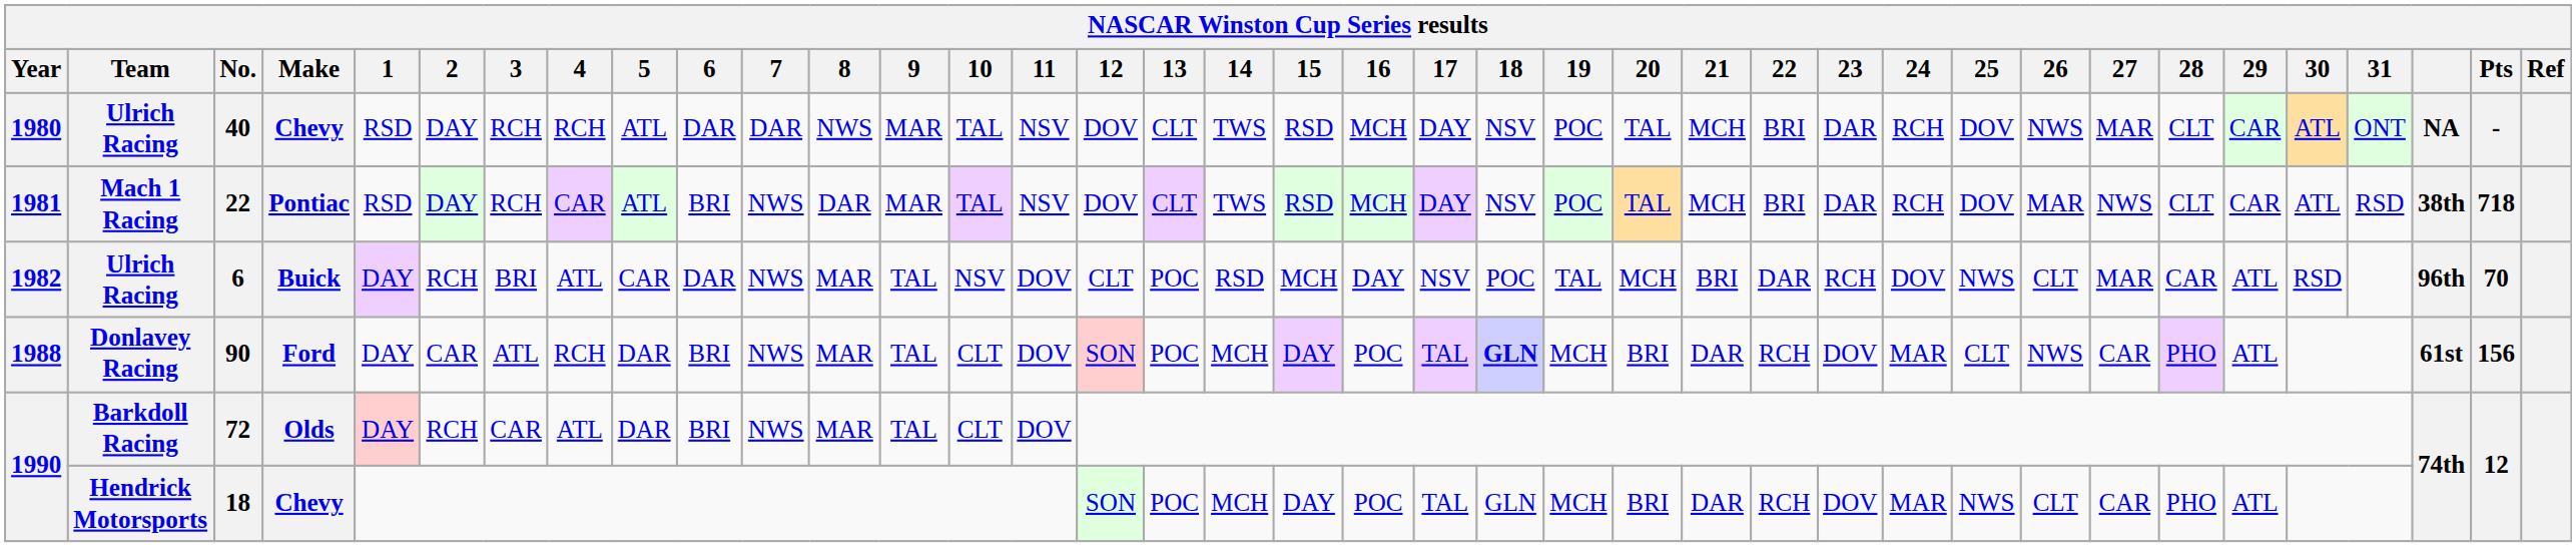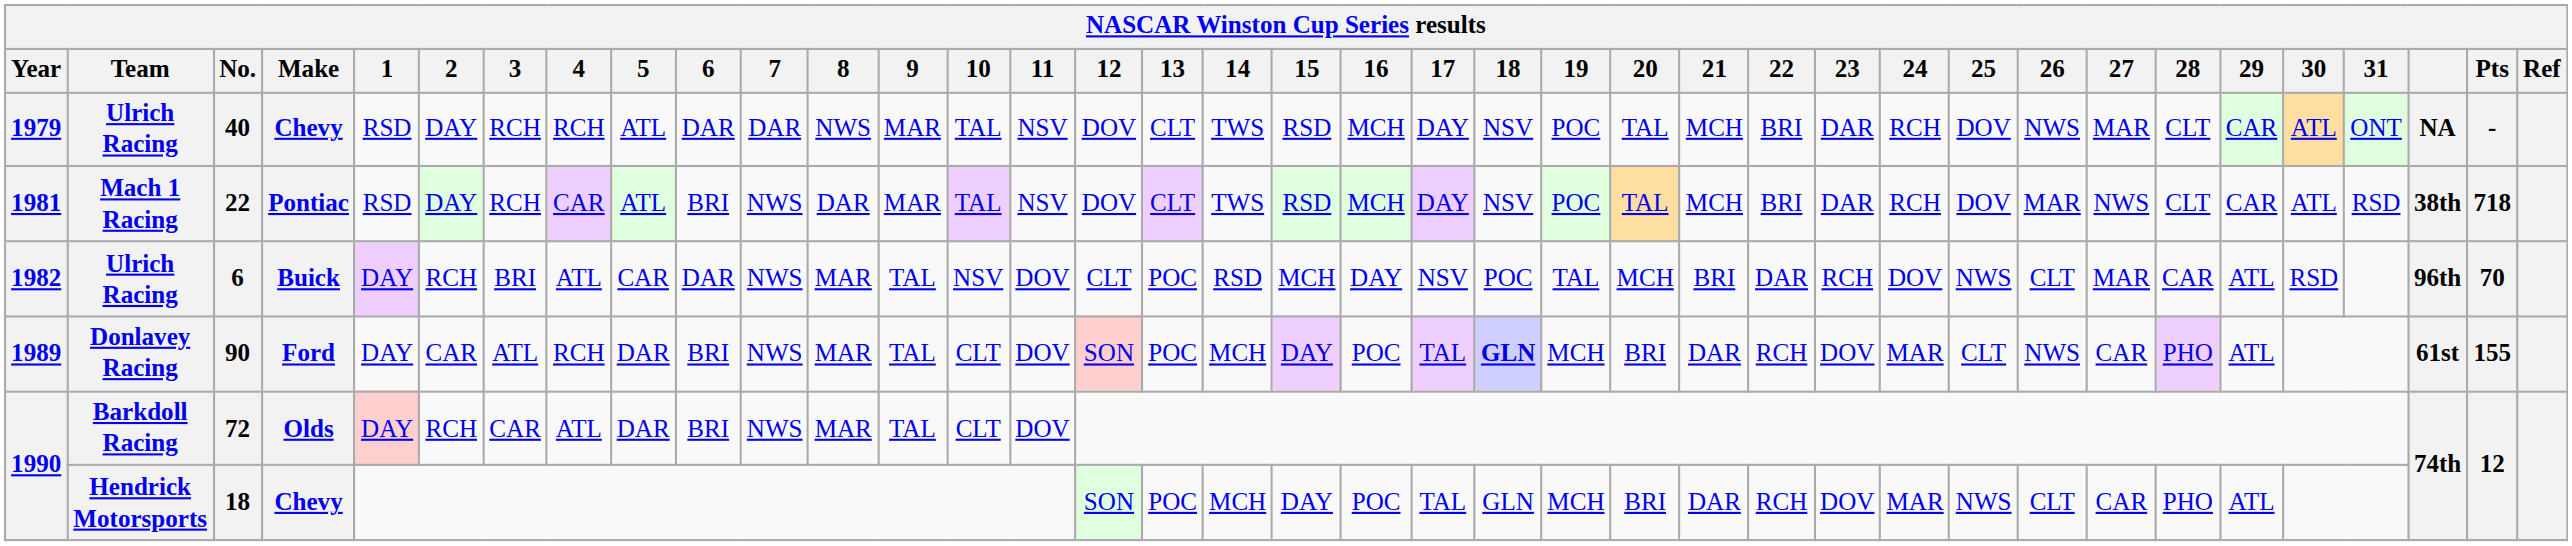 <table class="wikitable" style="text-align:center; font-size:75%">
 <tr>
 <th colspan=45><a href='#'>NASCAR Winston Cup Series</a> results</th>
 </tr>
 <tr>
 <th>Year</th>
 <th>Team</th>
 <th>No.</th>
 <th>Make</th>
 <th>1</th>
 <th>2</th>
 <th>3</th>
 <th>4</th>
 <th>5</th>
 <th>6</th>
 <th>7</th>
 <th>8</th>
 <th>9</th>
 <th>10</th>
 <th>11</th>
 <th>12</th>
 <th>13</th>
 <th>14</th>
 <th>15</th>
 <th>16</th>
 <th>17</th>
 <th>18</th>
 <th>19</th>
 <th>20</th>
 <th>21</th>
 <th>22</th>
 <th>23</th>
 <th>24</th>
 <th>25</th>
 <th>26</th>
 <th>27</th>
 <th>28</th>
 <th>29</th>
 <th>30</th>
 <th>31</th>
 <th></th>
 <th>Pts</th>
 <th>Ref</th>
 </tr>
 <tr>
-<th><a href='#'>1980</a></th>
+<th><a href='#'>1979</a></th>
 <th><a href='#'>Ulrich Racing</a></th>
 <th>40</th>
 <th><a href='#'>Chevy</a></th>
 <td><a href='#'>RSD</a></td>
 <td><a href='#'>DAY</a></td>
 <td><a href='#'>RCH</a></td>
 <td><a href='#'>RCH</a></td>
 <td><a href='#'>ATL</a></td>
 <td><a href='#'>DAR</a></td>
 <td><a href='#'>DAR</a></td>
 <td><a href='#'>NWS</a></td>
 <td><a href='#'>MAR</a></td>
 <td><a href='#'>TAL</a></td>
 <td><a href='#'>NSV</a></td>
 <td><a href='#'>DOV</a></td>
 <td><a href='#'>CLT</a></td>
 <td><a href='#'>TWS</a></td>
 <td><a href='#'>RSD</a></td>
 <td><a href='#'>MCH</a></td>
 <td><a href='#'>DAY</a></td>
 <td><a href='#'>NSV</a></td>
 <td><a href='#'>POC</a></td>
 <td><a href='#'>TAL</a></td>
 <td><a href='#'>MCH</a></td>
 <td><a href='#'>BRI</a></td>
 <td><a href='#'>DAR</a></td>
 <td><a href='#'>RCH</a></td>
 <td><a href='#'>DOV</a></td>
 <td><a href='#'>NWS</a></td>
 <td><a href='#'>MAR</a></td>
 <td><a href='#'>CLT</a></td>
 <td style="background:#DFFFDF;"><a href='#'>CAR</a><br></td>
 <td style="background:#FFDF9F;"><a href='#'>ATL</a><br></td>
 <td style="background:#DFFFDF;"><a href='#'>ONT</a><br></td>
 <th>NA</th>
 <th>-</th>
 <th></th>
 </tr>
 <tr>
 <th><a href='#'>1981</a></th>
 <th><a href='#'>Mach 1 Racing</a></th>
 <th>22</th>
 <th><a href='#'>Pontiac</a></th>
 <td><a href='#'>RSD</a></td>
 <td style="background:#DFFFDF;"><a href='#'>DAY</a><br></td>
 <td><a href='#'>RCH</a></td>
 <td style="background:#EFCFFF;"><a href='#'>CAR</a><br></td>
 <td style="background:#DFFFDF;"><a href='#'>ATL</a><br></td>
 <td><a href='#'>BRI</a></td>
 <td><a href='#'>NWS</a></td>
 <td><a href='#'>DAR</a></td>
 <td><a href='#'>MAR</a></td>
 <td style="background:#EFCFFF;"><a href='#'>TAL</a><br></td>
 <td><a href='#'>NSV</a></td>
 <td><a href='#'>DOV</a></td>
 <td style="background:#EFCFFF;"><a href='#'>CLT</a><br></td>
 <td><a href='#'>TWS</a></td>
 <td style="background:#DFFFDF;"><a href='#'>RSD</a><br></td>
 <td style="background:#DFFFDF;"><a href='#'>MCH</a><br></td>
 <td style="background:#EFCFFF;"><a href='#'>DAY</a><br></td>
 <td><a href='#'>NSV</a></td>
 <td style="background:#DFFFDF;"><a href='#'>POC</a><br></td>
 <td style="background:#FFDF9F;"><a href='#'>TAL</a><br></td>
 <td><a href='#'>MCH</a></td>
 <td><a href='#'>BRI</a></td>
 <td><a href='#'>DAR</a></td>
 <td><a href='#'>RCH</a></td>
 <td><a href='#'>DOV</a></td>
 <td><a href='#'>MAR</a></td>
 <td><a href='#'>NWS</a></td>
 <td><a href='#'>CLT</a></td>
 <td><a href='#'>CAR</a></td>
 <td><a href='#'>ATL</a></td>
 <td><a href='#'>RSD</a></td>
 <th>38th</th>
 <th>718</th>
 <th></th>
 </tr>
 <tr>
 <th><a href='#'>1982</a></th>
 <th><a href='#'>Ulrich Racing</a></th>
 <th>6</th>
 <th><a href='#'>Buick</a></th>
 <td style="background:#EFCFFF;"><a href='#'>DAY</a><br></td>
 <td><a href='#'>RCH</a></td>
 <td><a href='#'>BRI</a></td>
 <td><a href='#'>ATL</a></td>
 <td><a href='#'>CAR</a></td>
 <td><a href='#'>DAR</a></td>
 <td><a href='#'>NWS</a></td>
 <td><a href='#'>MAR</a></td>
 <td><a href='#'>TAL</a></td>
 <td><a href='#'>NSV</a></td>
 <td><a href='#'>DOV</a></td>
 <td><a href='#'>CLT</a></td>
 <td><a href='#'>POC</a></td>
 <td><a href='#'>RSD</a></td>
 <td><a href='#'>MCH</a></td>
 <td><a href='#'>DAY</a></td>
 <td><a href='#'>NSV</a></td>
 <td><a href='#'>POC</a></td>
 <td><a href='#'>TAL</a></td>
 <td><a href='#'>MCH</a></td>
 <td><a href='#'>BRI</a></td>
 <td><a href='#'>DAR</a></td>
 <td><a href='#'>RCH</a></td>
 <td><a href='#'>DOV</a></td>
 <td><a href='#'>NWS</a></td>
 <td><a href='#'>CLT</a></td>
 <td><a href='#'>MAR</a></td>
 <td><a href='#'>CAR</a></td>
 <td><a href='#'>ATL</a></td>
 <td><a href='#'>RSD</a></td>
 <td></td>
 <th>96th</th>
 <th>70</th>
 <th></th>
 </tr>
 <tr>
-<th><a href='#'>1988</a></th>
+<th><a href='#'>1989</a></th>
 <th><a href='#'>Donlavey Racing</a></th>
 <th>90</th>
 <th><a href='#'>Ford</a></th>
 <td><a href='#'>DAY</a></td>
 <td><a href='#'>CAR</a></td>
 <td><a href='#'>ATL</a></td>
 <td><a href='#'>RCH</a></td>
 <td><a href='#'>DAR</a></td>
 <td><a href='#'>BRI</a></td>
 <td><a href='#'>NWS</a></td>
 <td><a href='#'>MAR</a></td>
 <td><a href='#'>TAL</a></td>
 <td><a href='#'>CLT</a></td>
 <td><a href='#'>DOV</a></td>
 <td style="background:#FFCFCF;"><a href='#'>SON</a><br></td>
 <td><a href='#'>POC</a></td>
 <td><a href='#'>MCH</a></td>
 <td style="background:#EFCFFF;"><a href='#'>DAY</a><br></td>
 <td><a href='#'>POC</a></td>
 <td style="background:#EFCFFF;"><a href='#'>TAL</a><br></td>
 <td style="background:#CFCFFF;"><strong><a href='#'>GLN</a><br></strong></td>
 <td><a href='#'>MCH</a></td>
 <td><a href='#'>BRI</a></td>
 <td><a href='#'>DAR</a></td>
 <td><a href='#'>RCH</a></td>
 <td><a href='#'>DOV</a></td>
 <td><a href='#'>MAR</a></td>
 <td><a href='#'>CLT</a></td>
 <td><a href='#'>NWS</a></td>
 <td><a href='#'>CAR</a></td>
 <td style="background:#EFCFFF;"><a href='#'>PHO</a><br></td>
 <td><a href='#'>ATL</a></td>
 <td colspan=2></td>
 <th>61st</th>
-<th>156</th>
+<th>155</th>
 <th></th>
 </tr>
 <tr>
 <th rowspan=2><a href='#'>1990</a></th>
 <th><a href='#'>Barkdoll Racing</a></th>
 <th>72</th>
 <th><a href='#'>Olds</a></th>
 <td style="background:#FFCFCF;"><a href='#'>DAY</a><br></td>
 <td><a href='#'>RCH</a></td>
 <td><a href='#'>CAR</a></td>
 <td><a href='#'>ATL</a></td>
 <td><a href='#'>DAR</a></td>
 <td><a href='#'>BRI</a></td>
 <td><a href='#'>NWS</a></td>
 <td><a href='#'>MAR</a></td>
 <td><a href='#'>TAL</a></td>
 <td><a href='#'>CLT</a></td>
 <td><a href='#'>DOV</a></td>
 <td colspan=20></td>
 <th rowspan=2>74th</th>
 <th rowspan=2>12</th>
 <th rowspan=2></th>
 </tr>
 <tr>
 <th><a href='#'>Hendrick Motorsports</a></th>
 <th>18</th>
 <th><a href='#'>Chevy</a></th>
 <td colspan=11></td>
 <td style="background:#DFFFDF;"><a href='#'>SON</a><br></td>
 <td><a href='#'>POC</a></td>
 <td><a href='#'>MCH</a></td>
 <td><a href='#'>DAY</a></td>
 <td><a href='#'>POC</a></td>
 <td><a href='#'>TAL</a></td>
 <td><a href='#'>GLN</a></td>
 <td><a href='#'>MCH</a></td>
 <td><a href='#'>BRI</a></td>
 <td><a href='#'>DAR</a></td>
 <td><a href='#'>RCH</a></td>
 <td><a href='#'>DOV</a></td>
 <td><a href='#'>MAR</a></td>
 <td><a href='#'>NWS</a></td>
 <td><a href='#'>CLT</a></td>
 <td><a href='#'>CAR</a></td>
 <td><a href='#'>PHO</a></td>
 <td><a href='#'>ATL</a></td>
 <td colspan=2></td>
 </tr>
 </table>
